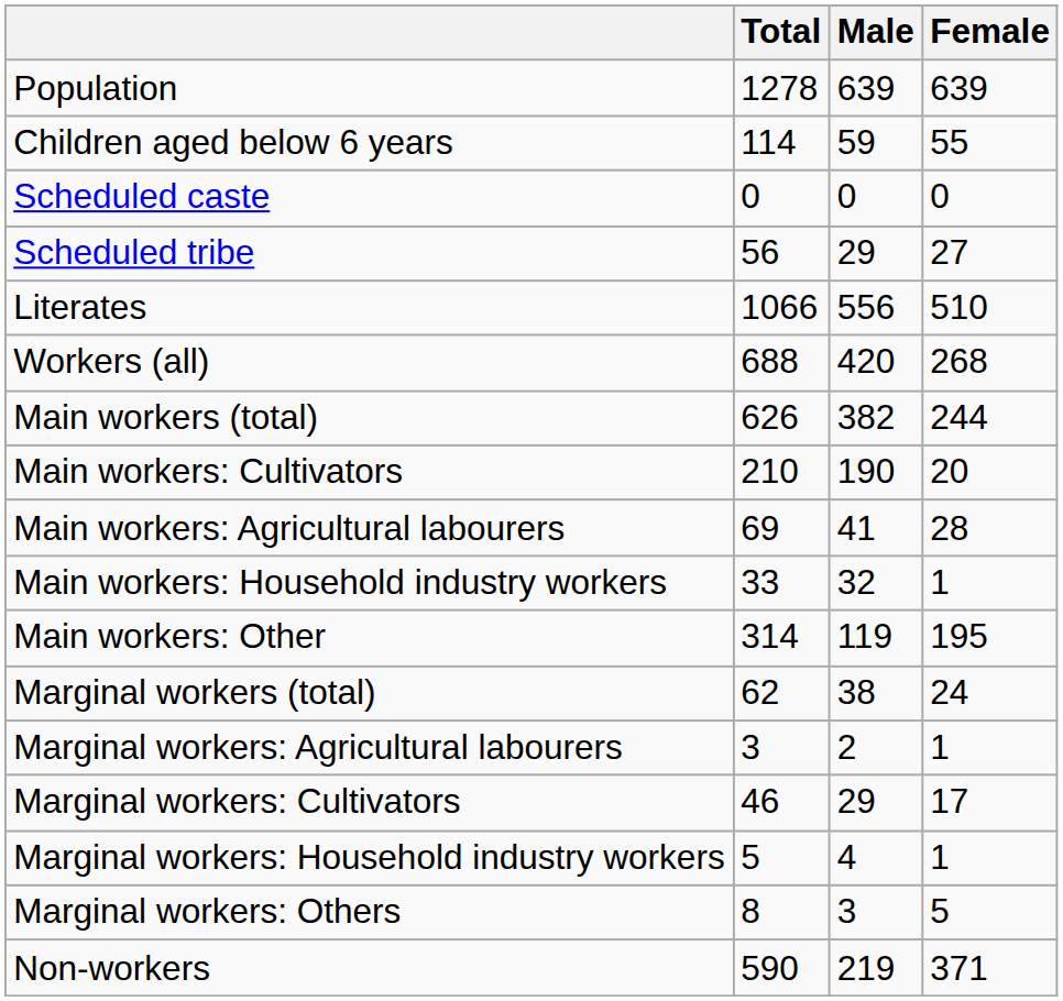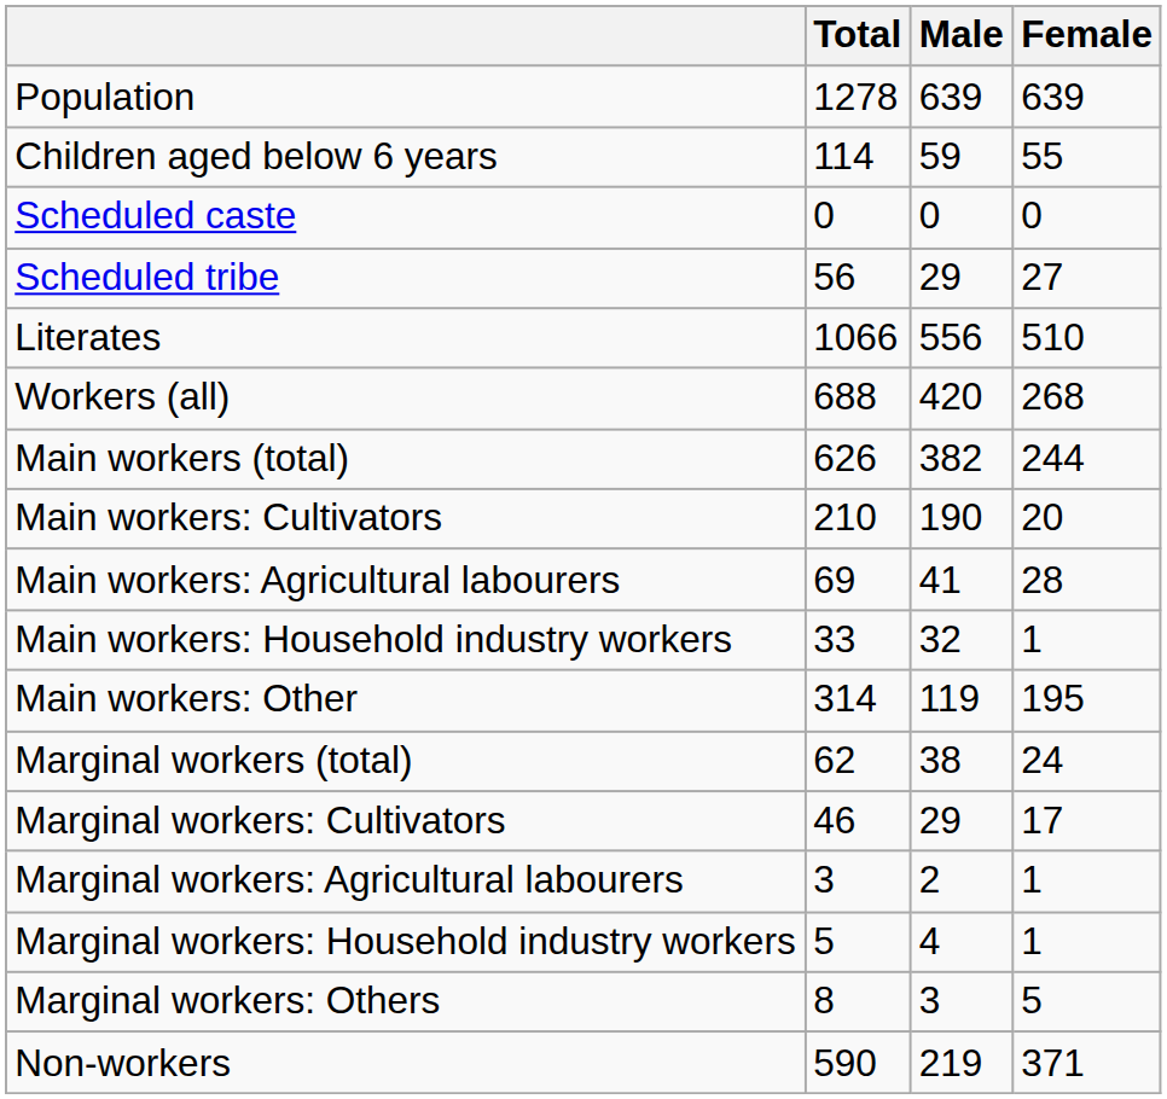 <table class="wikitable sortable">
 <tr>
 <th></th>
 <th>Total</th>
 <th>Male</th>
 <th>Female</th>
 </tr>
 <tr>
 <td>Population</td>
 <td>1278</td>
 <td>639</td>
 <td>639</td>
 </tr>
 <tr>
 <td>Children aged below 6 years</td>
 <td>114</td>
 <td>59</td>
 <td>55</td>
 </tr>
 <tr>
 <td><a href='#'>Scheduled caste</a></td>
 <td>0</td>
 <td>0</td>
 <td>0</td>
 </tr>
 <tr>
 <td><a href='#'>Scheduled tribe</a></td>
 <td>56</td>
 <td>29</td>
 <td>27</td>
 </tr>
 <tr>
 <td>Literates</td>
 <td>1066</td>
 <td>556</td>
 <td>510</td>
 </tr>
 <tr>
 <td>Workers (all)</td>
 <td>688</td>
 <td>420</td>
 <td>268</td>
 </tr>
 <tr>
 <td>Main workers (total)</td>
 <td>626</td>
 <td>382</td>
 <td>244</td>
 </tr>
 <tr>
 <td>Main workers: Cultivators</td>
 <td>210</td>
 <td>190</td>
 <td>20</td>
 </tr>
 <tr>
 <td>Main workers: Agricultural labourers</td>
 <td>69</td>
 <td>41</td>
 <td>28</td>
 </tr>
 <tr>
 <td>Main workers: Household industry workers</td>
 <td>33</td>
 <td>32</td>
 <td>1</td>
 </tr>
 <tr>
 <td>Main workers: Other</td>
 <td>314</td>
 <td>119</td>
 <td>195</td>
 </tr>
 <tr>
 <td>Marginal workers (total)</td>
 <td>62</td>
 <td>38</td>
 <td>24</td>
 </tr>
 <tr>
+<td>Marginal workers: Cultivators</td>
+<td>46</td>
+<td>29</td>
+<td>17</td>
+</tr>
+<tr>
 <td>Marginal workers: Agricultural labourers</td>
 <td>3</td>
 <td>2</td>
 <td>1</td>
-</tr>
-<tr>
-<td>Marginal workers: Cultivators</td>
-<td>46</td>
-<td>29</td>
-<td>17</td>
 </tr>
 <tr>
 <td>Marginal workers: Household industry workers</td>
 <td>5</td>
 <td>4</td>
 <td>1</td>
 </tr>
 <tr>
 <td>Marginal workers: Others</td>
 <td>8</td>
 <td>3</td>
 <td>5</td>
 </tr>
 <tr>
 <td>Non-workers</td>
 <td>590</td>
 <td>219</td>
 <td>371</td>
 </tr>
 </table>
